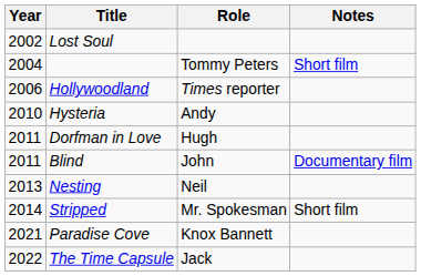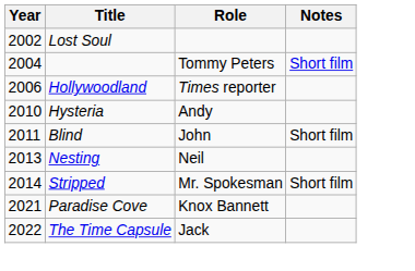 <table class="wikitable sortable">
 <tr>
 <th>Year</th>
 <th>Title</th>
 <th>Role</th>
 <th class="unsortable">Notes</th>
 </tr>
 <tr>
 <td>2002</td>
 <td><em>Lost Soul</em></td>
 <td></td>
 <td></td>
 </tr>
 <tr>
 <td>2004</td>
 <td><em></em></td>
 <td>Tommy Peters</td>
 <td><a href='#'>Short film</a></td>
 </tr>
 <tr>
 <td>2006</td>
 <td><em><a href='#'>Hollywoodland</a></em></td>
 <td><em>Times</em> reporter</td>
 <td></td>
 </tr>
 <tr>
 <td>2010</td>
 <td><em>Hysteria</em></td>
 <td>Andy</td>
 <td></td>
 </tr>
 <tr>
 <td>2011</td>
-<td><em>Dorfman in Love</em></td>
-<td>Hugh</td>
-<td></td>
-</tr>
-<tr>
-<td>2011</td>
 <td><em>Blind</em></td>
 <td>John</td>
-<td><a href='#'>Documentary film</a></td>
+<td>Short film</td>
 </tr>
 <tr>
 <td>2013</td>
 <td><em><a href='#'>Nesting</a></em></td>
 <td>Neil</td>
 <td></td>
 </tr>
 <tr>
 <td>2014</td>
 <td><em><a href='#'>Stripped</a></em></td>
 <td>Mr. Spokesman</td>
 <td>Short film</td>
 </tr>
 <tr>
 <td>2021</td>
 <td><em>Paradise Cove</em></td>
 <td>Knox Bannett</td>
 <td></td>
 </tr>
 <tr>
 <td>2022</td>
 <td><em><a href='#'>The Time Capsule</a></em></td>
 <td>Jack</td>
 <td></td>
 </tr>
 </table>
